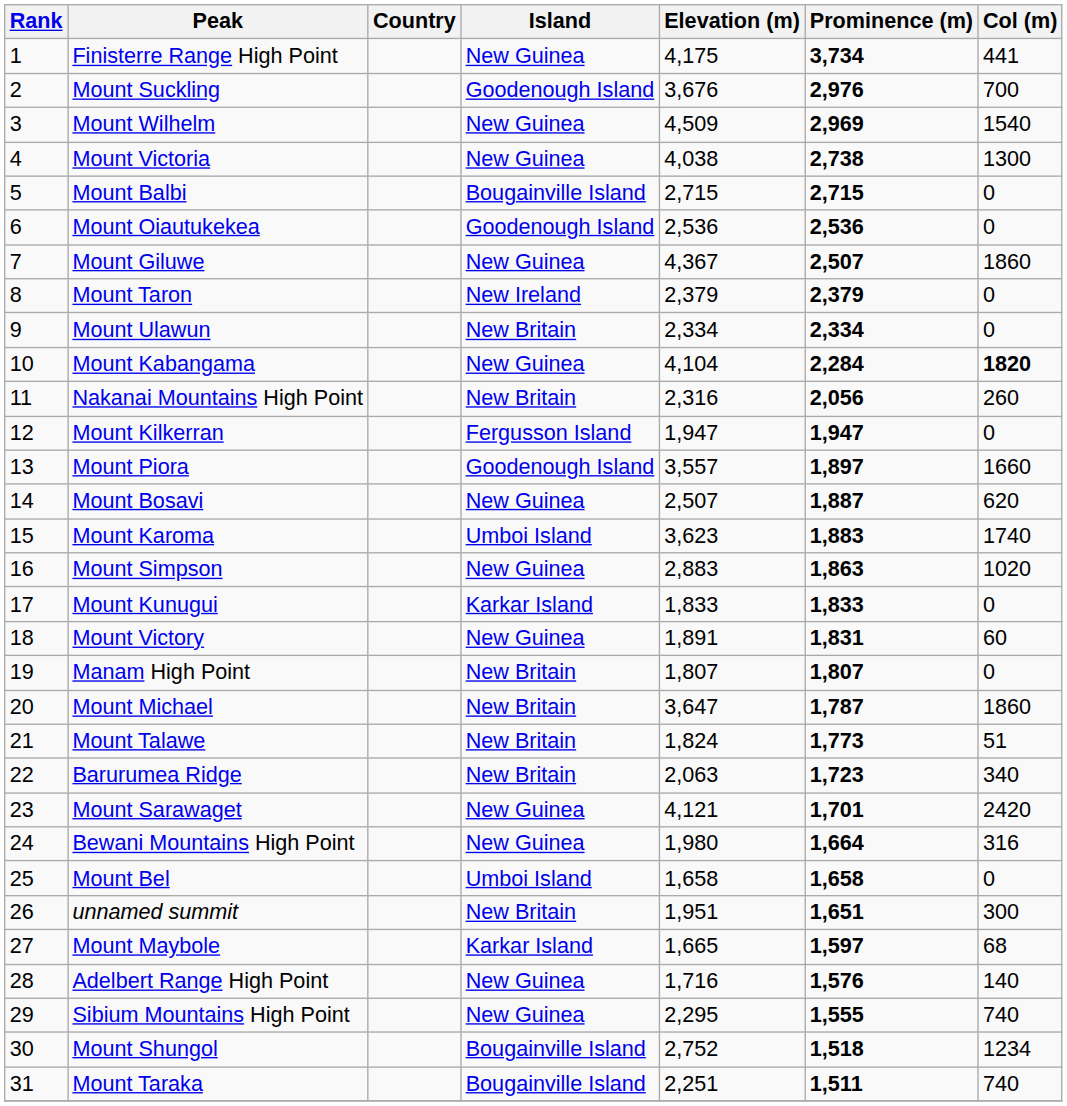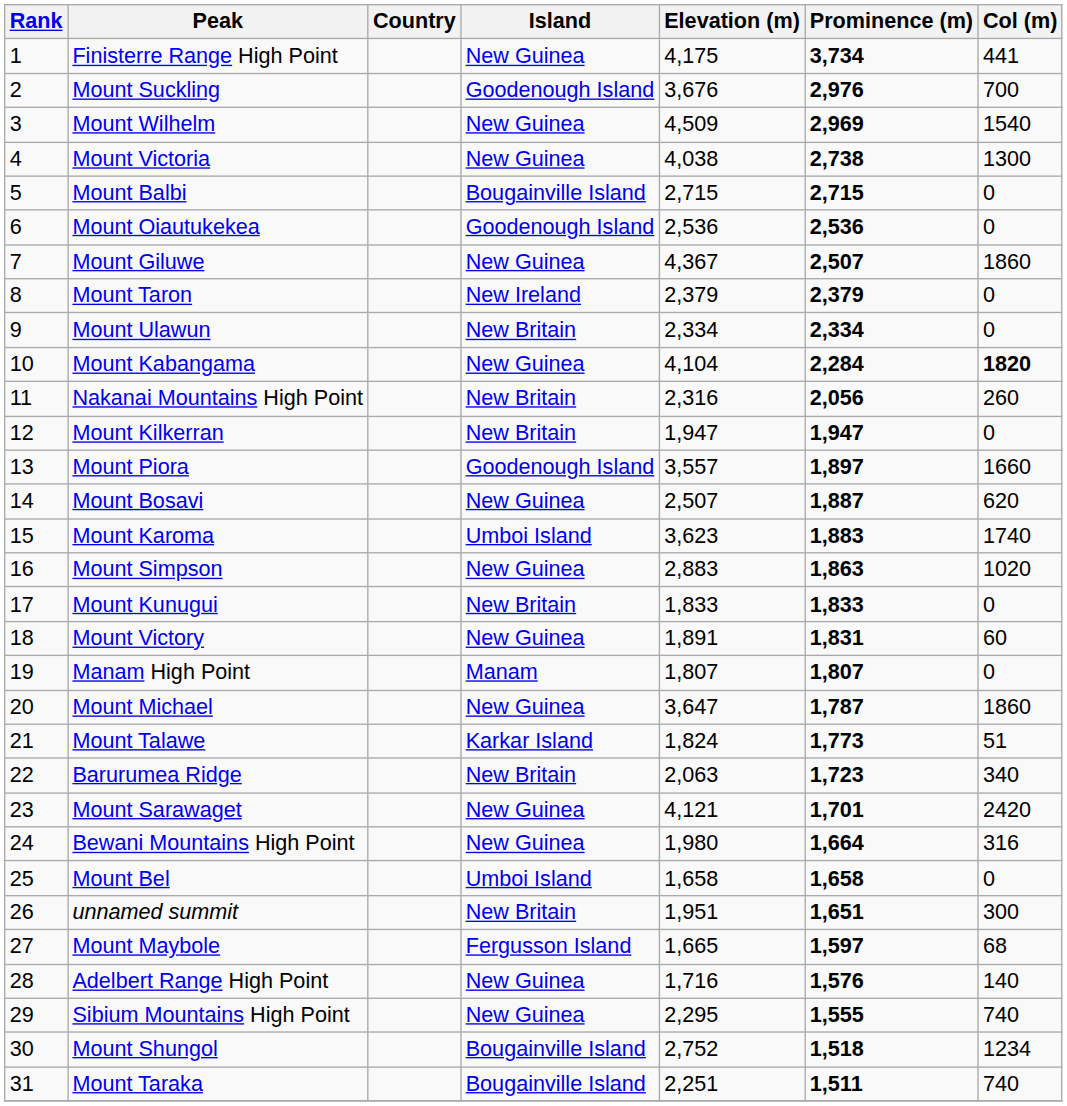 <table class="wikitable sortable">
 <tr>
 <th><a href='#'>Rank</a></th>
 <th>Peak</th>
 <th>Country</th>
 <th>Island</th>
 <th>Elevation (m)</th>
 <th>Prominence (m)</th>
 <th>Col (m)</th>
 </tr>
 <tr>
 <td>1</td>
 <td><a href='#'>Finisterre Range</a> High Point</td>
 <td></td>
 <td><a href='#'>New Guinea</a></td>
 <td>4,175</td>
 <td><strong>3,734</strong></td>
 <td>441</td>
 </tr>
 <tr>
 <td>2</td>
 <td><a href='#'>Mount Suckling</a></td>
 <td></td>
 <td><a href='#'>Goodenough Island</a></td>
 <td>3,676</td>
 <td><strong>2,976</strong></td>
 <td>700</td>
 </tr>
 <tr>
 <td>3</td>
 <td><a href='#'>Mount Wilhelm</a></td>
 <td></td>
 <td><a href='#'>New Guinea</a></td>
 <td>4,509</td>
 <td><strong>2,969</strong></td>
 <td>1540</td>
 </tr>
 <tr>
 <td>4</td>
 <td><a href='#'>Mount Victoria</a></td>
 <td></td>
 <td><a href='#'>New Guinea</a></td>
 <td>4,038</td>
 <td><strong>2,738</strong></td>
 <td>1300</td>
 </tr>
 <tr>
 <td>5</td>
 <td><a href='#'>Mount Balbi</a></td>
 <td></td>
 <td><a href='#'>Bougainville Island</a></td>
 <td>2,715</td>
 <td><strong>2,715</strong></td>
 <td>0</td>
 </tr>
 <tr>
 <td>6</td>
 <td><a href='#'>Mount Oiautukekea</a></td>
 <td></td>
 <td><a href='#'>Goodenough Island</a></td>
 <td>2,536</td>
 <td><strong>2,536</strong></td>
 <td>0</td>
 </tr>
 <tr>
 <td>7</td>
 <td><a href='#'>Mount Giluwe</a></td>
 <td></td>
 <td><a href='#'>New Guinea</a></td>
 <td>4,367</td>
 <td><strong>2,507</strong></td>
 <td>1860</td>
 </tr>
 <tr>
 <td>8</td>
 <td><a href='#'>Mount Taron</a></td>
 <td></td>
 <td><a href='#'>New Ireland</a></td>
 <td>2,379</td>
 <td><strong>2,379</strong></td>
 <td>0</td>
 </tr>
 <tr>
 <td>9</td>
 <td><a href='#'>Mount Ulawun</a></td>
 <td></td>
 <td><a href='#'>New Britain</a></td>
 <td>2,334</td>
 <td><strong>2,334</strong></td>
 <td>0</td>
 </tr>
 <tr>
 <td>10</td>
 <td><a href='#'>Mount Kabangama</a></td>
 <td></td>
 <td><a href='#'>New Guinea</a></td>
 <td>4,104</td>
 <td><strong>2,284</strong></td>
 <td><strong>1820</strong></td>
 </tr>
 <tr>
 <td>11</td>
 <td><a href='#'>Nakanai Mountains</a> High Point</td>
 <td></td>
 <td><a href='#'>New Britain</a></td>
 <td>2,316</td>
 <td><strong>2,056</strong></td>
 <td>260</td>
 </tr>
 <tr>
 <td>12</td>
 <td><a href='#'>Mount Kilkerran</a></td>
 <td></td>
-<td><a href='#'>Fergusson Island</a></td>
+<td><a href='#'>New Britain</a></td>
 <td>1,947</td>
 <td><strong>1,947</strong></td>
 <td>0</td>
 </tr>
 <tr>
 <td>13</td>
 <td><a href='#'>Mount Piora</a></td>
 <td></td>
 <td><a href='#'>Goodenough Island</a></td>
 <td>3,557</td>
 <td><strong>1,897</strong></td>
 <td>1660</td>
 </tr>
 <tr>
 <td>14</td>
 <td><a href='#'>Mount Bosavi</a></td>
 <td></td>
 <td><a href='#'>New Guinea</a></td>
 <td>2,507</td>
 <td><strong>1,887</strong></td>
 <td>620</td>
 </tr>
 <tr>
 <td>15</td>
 <td><a href='#'>Mount Karoma</a></td>
 <td></td>
 <td><a href='#'>Umboi Island</a></td>
 <td>3,623</td>
 <td><strong>1,883</strong></td>
 <td>1740</td>
 </tr>
 <tr>
 <td>16</td>
 <td><a href='#'>Mount Simpson</a></td>
 <td></td>
 <td><a href='#'>New Guinea</a></td>
 <td>2,883</td>
 <td><strong>1,863</strong></td>
 <td>1020</td>
 </tr>
 <tr>
 <td>17</td>
 <td><a href='#'>Mount Kunugui</a></td>
 <td></td>
-<td><a href='#'>Karkar Island</a></td>
+<td><a href='#'>New Britain</a></td>
 <td>1,833</td>
 <td><strong>1,833</strong></td>
 <td>0</td>
 </tr>
 <tr>
 <td>18</td>
 <td><a href='#'>Mount Victory</a></td>
 <td></td>
 <td><a href='#'>New Guinea</a></td>
 <td>1,891</td>
 <td><strong>1,831</strong></td>
 <td>60</td>
 </tr>
 <tr>
 <td>19</td>
 <td><a href='#'>Manam</a> High Point</td>
 <td></td>
-<td><a href='#'>New Britain</a></td>
+<td><a href='#'>Manam</a></td>
 <td>1,807</td>
 <td><strong>1,807</strong></td>
 <td>0</td>
 </tr>
 <tr>
 <td>20</td>
 <td><a href='#'>Mount Michael</a></td>
 <td></td>
-<td><a href='#'>New Britain</a></td>
+<td><a href='#'>New Guinea</a></td>
 <td>3,647</td>
 <td><strong>1,787</strong></td>
 <td>1860</td>
 </tr>
 <tr>
 <td>21</td>
 <td><a href='#'>Mount Talawe</a></td>
 <td></td>
-<td><a href='#'>New Britain</a></td>
+<td><a href='#'>Karkar Island</a></td>
 <td>1,824</td>
 <td><strong>1,773</strong></td>
 <td>51</td>
 </tr>
 <tr>
 <td>22</td>
 <td><a href='#'>Barurumea Ridge</a></td>
 <td></td>
 <td><a href='#'>New Britain</a></td>
 <td>2,063</td>
 <td><strong>1,723</strong></td>
 <td>340</td>
 </tr>
 <tr>
 <td>23</td>
 <td><a href='#'>Mount Sarawaget</a></td>
 <td></td>
 <td><a href='#'>New Guinea</a></td>
 <td>4,121</td>
 <td><strong>1,701</strong></td>
 <td>2420</td>
 </tr>
 <tr>
 <td>24</td>
 <td><a href='#'>Bewani Mountains</a> High Point</td>
 <td></td>
 <td><a href='#'>New Guinea</a></td>
 <td>1,980</td>
 <td><strong>1,664</strong></td>
 <td>316</td>
 </tr>
 <tr>
 <td>25</td>
 <td><a href='#'>Mount Bel</a></td>
 <td></td>
 <td><a href='#'>Umboi Island</a></td>
 <td>1,658</td>
 <td><strong>1,658</strong></td>
 <td>0</td>
 </tr>
 <tr>
 <td>26</td>
 <td><em>unnamed summit</em></td>
 <td></td>
 <td><a href='#'>New Britain</a></td>
 <td>1,951</td>
 <td><strong>1,651</strong></td>
 <td>300</td>
 </tr>
 <tr>
 <td>27</td>
 <td><a href='#'>Mount Maybole</a></td>
 <td></td>
-<td><a href='#'>Karkar Island</a></td>
+<td><a href='#'>Fergusson Island</a></td>
 <td>1,665</td>
 <td><strong>1,597</strong></td>
 <td>68</td>
 </tr>
 <tr>
 <td>28</td>
 <td><a href='#'>Adelbert Range</a> High Point</td>
 <td></td>
 <td><a href='#'>New Guinea</a></td>
 <td>1,716</td>
 <td><strong>1,576</strong></td>
 <td>140</td>
 </tr>
 <tr>
 <td>29</td>
 <td><a href='#'>Sibium Mountains</a> High Point</td>
 <td></td>
 <td><a href='#'>New Guinea</a></td>
 <td>2,295</td>
 <td><strong>1,555</strong></td>
 <td>740</td>
 </tr>
 <tr>
 <td>30</td>
 <td><a href='#'>Mount Shungol</a></td>
 <td></td>
 <td><a href='#'>Bougainville Island</a></td>
 <td>2,752</td>
 <td><strong>1,518</strong></td>
 <td>1234</td>
 </tr>
 <tr>
 <td>31</td>
 <td><a href='#'>Mount Taraka</a></td>
 <td></td>
 <td><a href='#'>Bougainville Island</a></td>
 <td>2,251</td>
 <td><strong>1,511</strong></td>
 <td>740</td>
 </tr>
 <tr>
 </tr>
 </table>
